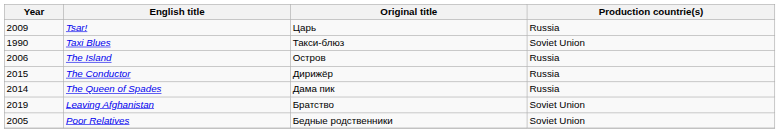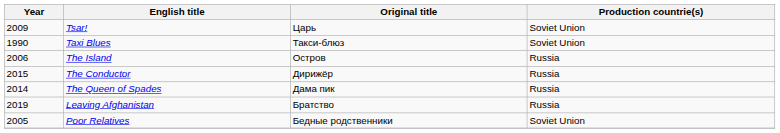 <table class="sortable wikitable" style="width:100%; margin-bottom:4px" cellpadding="5">
 <tr>
 <th scope="col">Year</th>
 <th scope="col">English title</th>
 <th scope="col">Original title</th>
 <th scope="col">Production countrie(s)</th>
 </tr>
 <tr>
 <td>2009</td>
 <td><em><a href='#'>Tsar!</a></em></td>
 <td>Царь</td>
-<td>Russia</td>
+<td>Soviet Union</td>
 </tr>
 <tr>
 <td>1990</td>
 <td><em><a href='#'>Taxi Blues</a></em></td>
 <td>Такси-блюз</td>
 <td>Soviet Union</td>
 </tr>
 <tr>
 <td>2006</td>
 <td><em><a href='#'>The Island</a></em></td>
 <td>Остров</td>
 <td>Russia</td>
 </tr>
 <tr>
 <td>2015</td>
 <td><em><a href='#'>The Conductor</a></em></td>
 <td>Дирижёр</td>
 <td>Russia</td>
 </tr>
 <tr>
 <td>2014</td>
 <td><em><a href='#'>The Queen of Spades</a></em></td>
 <td>Дама пик</td>
 <td>Russia</td>
 </tr>
 <tr>
 <td>2019</td>
 <td><em><a href='#'>Leaving Afghanistan</a></em></td>
 <td>Братство</td>
-<td>Soviet Union</td>
+<td>Russia</td>
 </tr>
 <tr>
 <td>2005</td>
 <td><em><a href='#'>Poor Relatives</a></em></td>
 <td>Бедные родственники</td>
 <td>Soviet Union</td>
 </tr>
 <tr>
 </tr>
 </table>
